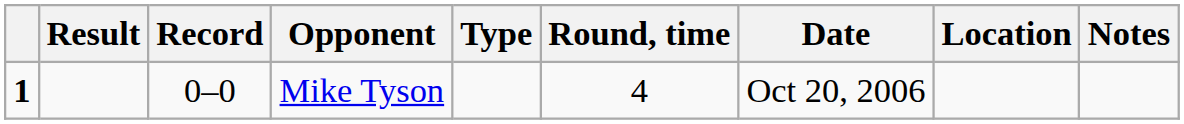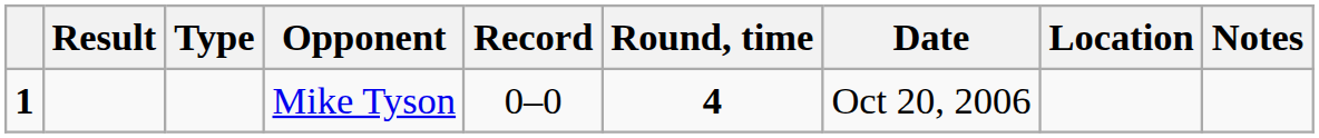 <table class="wikitable" style="text-align:center; font-size:95%">
 <tr>
 <th></th>
 <th>Result</th>
+<th>Type</th>
+<th>Opponent</th>
 <th>Record</th>
-<th>Opponent</th>
-<th>Type</th>
 <th>Round, time</th>
 <th>Date</th>
 <th>Location</th>
 <th>Notes</th>
 </tr>
 <tr>
 <td><strong>1</strong></td>
 <td></td>
+<td></td>
+<td style="text-align:left;"> <a href='#'>Mike Tyson</a></td>
 <td>0–0 </td>
-<td style="text-align:left;"> <a href='#'>Mike Tyson</a></td>
-<td></td>
-<td>4</td>
+<td><strong>4</strong></td>
 <td>Oct 20, 2006</td>
 <td style="text-align:left;"> </td>
 <td style="text-align:left;"></td>
 </tr>
 </table>
